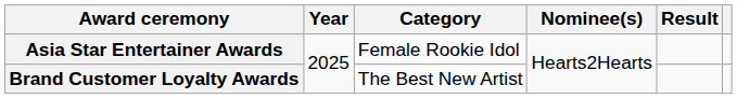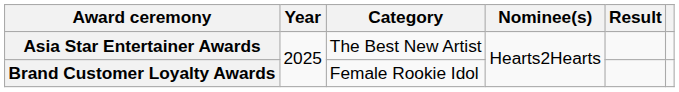 <table class="wikitable plainrowheaders sortable" style="text-align:center">
 <tr>
 <th scope="col">Award ceremony</th>
 <th scope="col">Year</th>
 <th scope="col">Category </th>
 <th scope="col">Nominee(s)</th>
 <th scope="col">Result</th>
 <th scope="col" class="unsortable"></th>
 </tr>
 <tr>
 <th scope="row">Asia Star Entertainer Awards</th>
 <td rowspan="2">2025</td>
-<td style="text-align:left">Female Rookie Idol</td>
+<td style="text-align:left">The Best New Artist</td>
 <td rowspan="2">Hearts2Hearts</td>
 <td></td>
 <td></td>
 </tr>
 <tr>
 <th scope="row">Brand Customer Loyalty Awards</th>
-<td style="text-align:left">The Best New Artist</td>
+<td style="text-align:left">Female Rookie Idol</td>
 <td></td>
 <td></td>
 </tr>
 </table>
